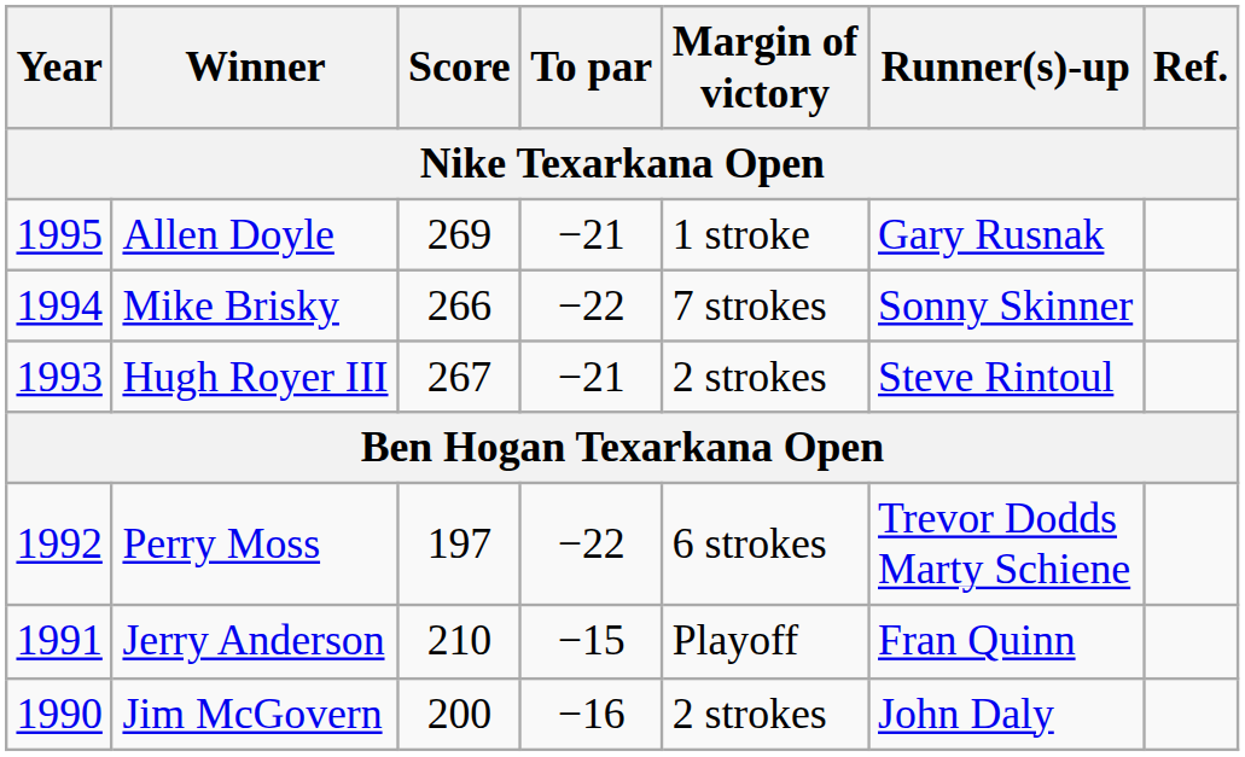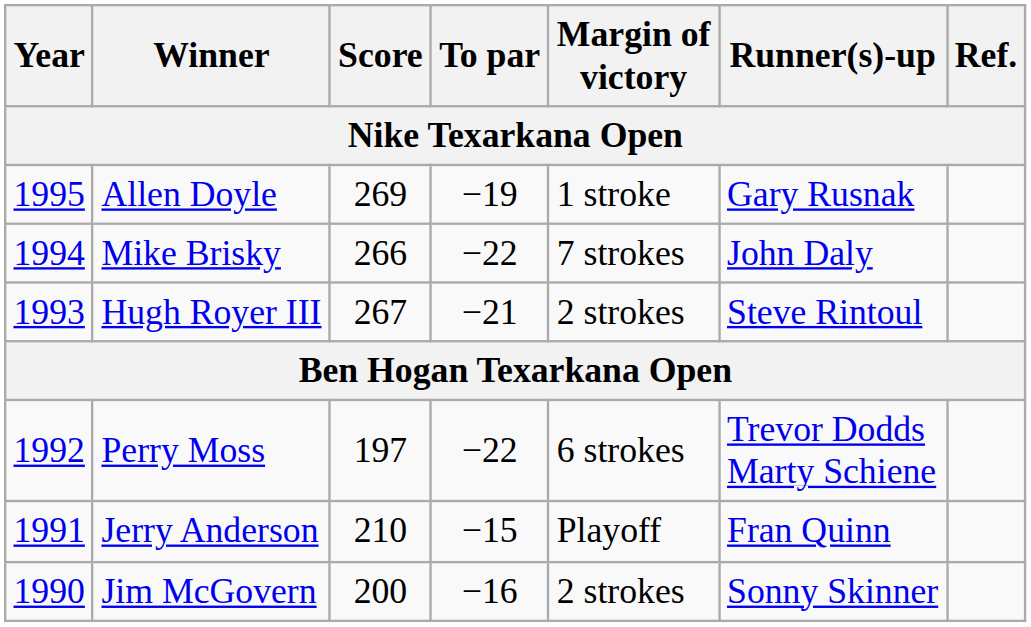 <table class="wikitable" style="font-size:95%">
 <tr>
 <th>Year</th>
 <th>Winner</th>
 <th>Score</th>
 <th>To par</th>
 <th>Margin of<br>victory</th>
 <th>Runner(s)-up</th>
 <th>Ref.</th>
 </tr>
 <tr>
 <th colspan=7>Nike Texarkana Open</th>
 </tr>
 <tr>
 <td><a href='#'>1995</a></td>
 <td> <a href='#'>Allen Doyle</a></td>
 <td align=center>269</td>
-<td align=center>−21</td>
+<td align=center>−19</td>
 <td>1 stroke</td>
 <td> <a href='#'>Gary Rusnak</a></td>
 <td></td>
 </tr>
 <tr>
 <td><a href='#'>1994</a></td>
 <td> <a href='#'>Mike Brisky</a></td>
 <td align=center>266</td>
 <td align=center>−22</td>
 <td>7 strokes</td>
-<td> <a href='#'>Sonny Skinner</a></td>
+<td> <a href='#'>John Daly</a></td>
 <td></td>
 </tr>
 <tr>
 <td><a href='#'>1993</a></td>
 <td> <a href='#'>Hugh Royer III</a></td>
 <td align=center>267</td>
 <td align=center>−21</td>
 <td>2 strokes</td>
 <td> <a href='#'>Steve Rintoul</a></td>
 <td></td>
 </tr>
 <tr>
 <th colspan=7>Ben Hogan Texarkana Open</th>
 </tr>
 <tr>
 <td><a href='#'>1992</a></td>
 <td> <a href='#'>Perry Moss</a></td>
 <td align=center>197</td>
 <td align=center>−22</td>
 <td>6 strokes</td>
 <td> <a href='#'>Trevor Dodds</a><br> <a href='#'>Marty Schiene</a></td>
 <td></td>
 </tr>
 <tr>
 <td><a href='#'>1991</a></td>
 <td> <a href='#'>Jerry Anderson</a></td>
 <td align=center>210</td>
 <td align=center>−15</td>
 <td>Playoff</td>
 <td> <a href='#'>Fran Quinn</a></td>
 <td></td>
 </tr>
 <tr>
 <td><a href='#'>1990</a></td>
 <td> <a href='#'>Jim McGovern</a></td>
 <td align=center>200</td>
 <td align=center>−16</td>
 <td>2 strokes</td>
-<td> <a href='#'>John Daly</a></td>
+<td> <a href='#'>Sonny Skinner</a></td>
 <td></td>
 </tr>
 </table>
